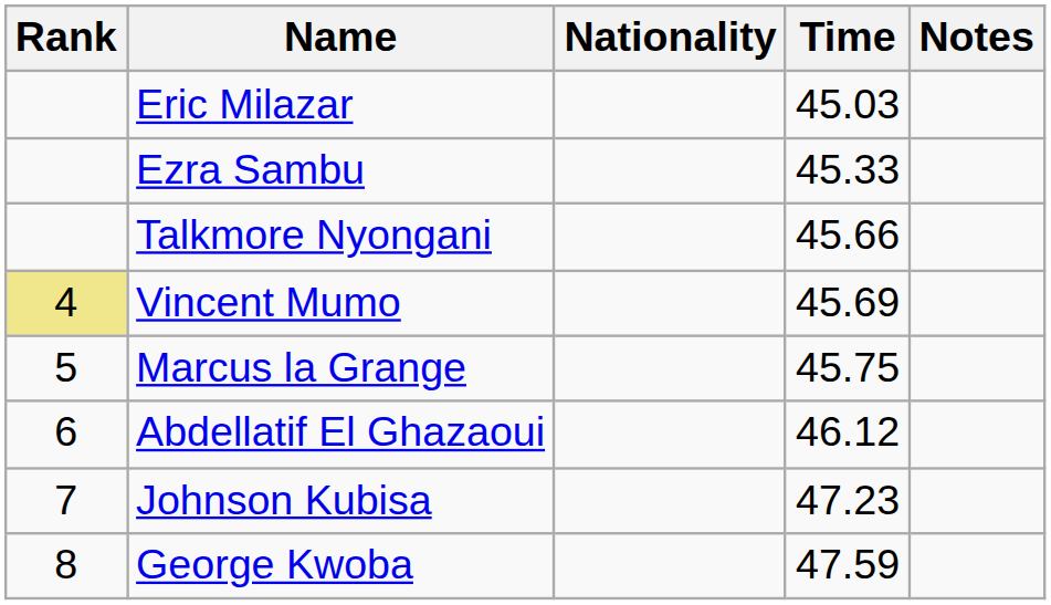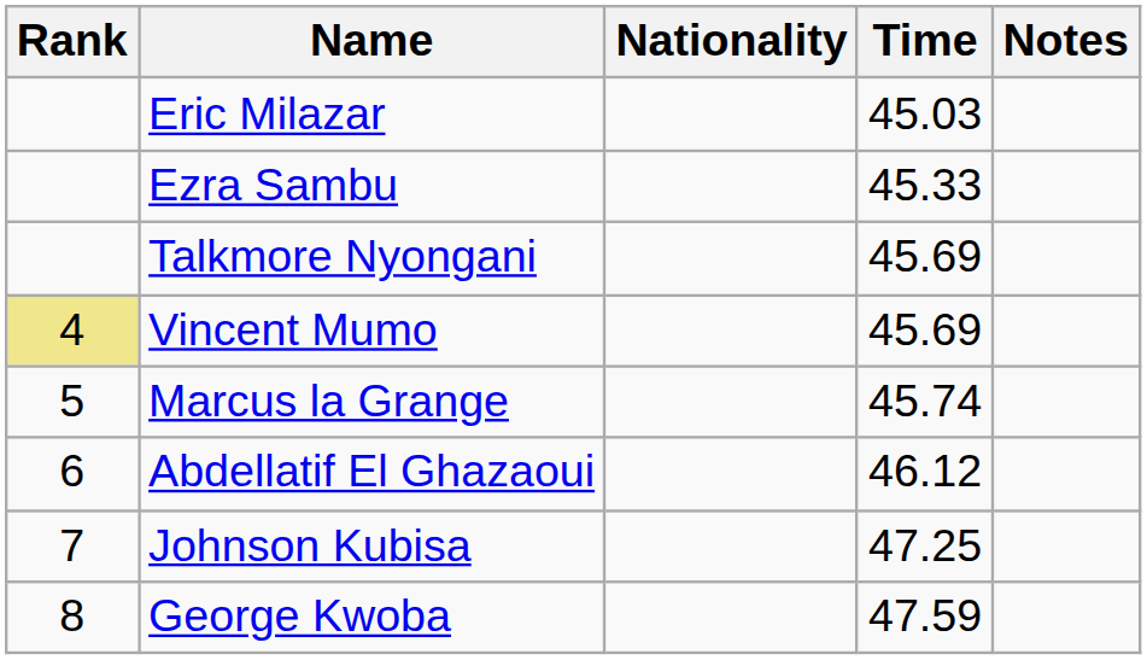 <table class="wikitable sortable" style="text-align:center">
 <tr>
 <th>Rank</th>
 <th>Name</th>
 <th>Nationality</th>
 <th>Time</th>
 <th>Notes</th>
 </tr>
 <tr>
 <td></td>
 <td align=left><a href='#'>Eric Milazar</a></td>
 <td align=left></td>
 <td>45.03</td>
 <td></td>
 </tr>
 <tr>
 <td></td>
 <td align=left><a href='#'>Ezra Sambu</a></td>
 <td align=left></td>
 <td>45.33</td>
 <td></td>
 </tr>
 <tr>
 <td></td>
 <td align=left><a href='#'>Talkmore Nyongani</a></td>
 <td align=left></td>
-<td>45.66</td>
+<td>45.69</td>
 <td></td>
 </tr>
 <tr>
 <td style="background: khaki;">4</td>
 <td align=left><a href='#'>Vincent Mumo</a></td>
 <td align=left></td>
 <td>45.69</td>
 <td></td>
 </tr>
 <tr>
 <td>5</td>
 <td align=left><a href='#'>Marcus la Grange</a></td>
 <td align=left></td>
-<td>45.75</td>
+<td>45.74</td>
 <td></td>
 </tr>
 <tr>
 <td>6</td>
 <td align=left><a href='#'>Abdellatif El Ghazaoui</a></td>
 <td align=left></td>
 <td>46.12</td>
 <td></td>
 </tr>
 <tr>
 <td>7</td>
 <td align=left><a href='#'>Johnson Kubisa</a></td>
 <td align=left></td>
-<td>47.23</td>
+<td>47.25</td>
 <td></td>
 </tr>
 <tr>
 <td>8</td>
 <td align=left><a href='#'>George Kwoba</a></td>
 <td align=left></td>
 <td>47.59</td>
 <td></td>
 </tr>
 </table>
